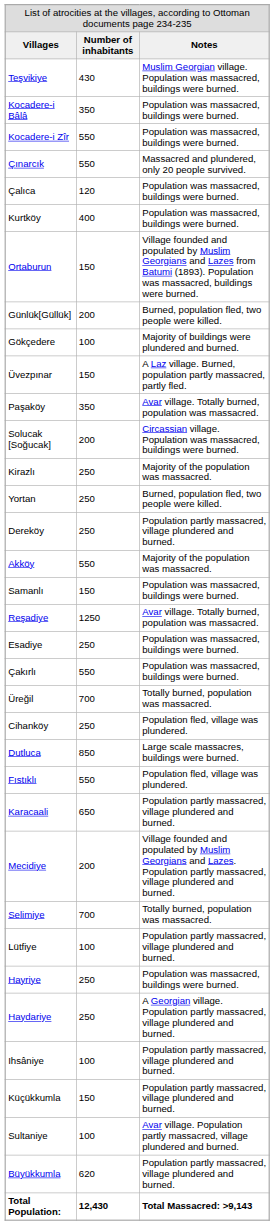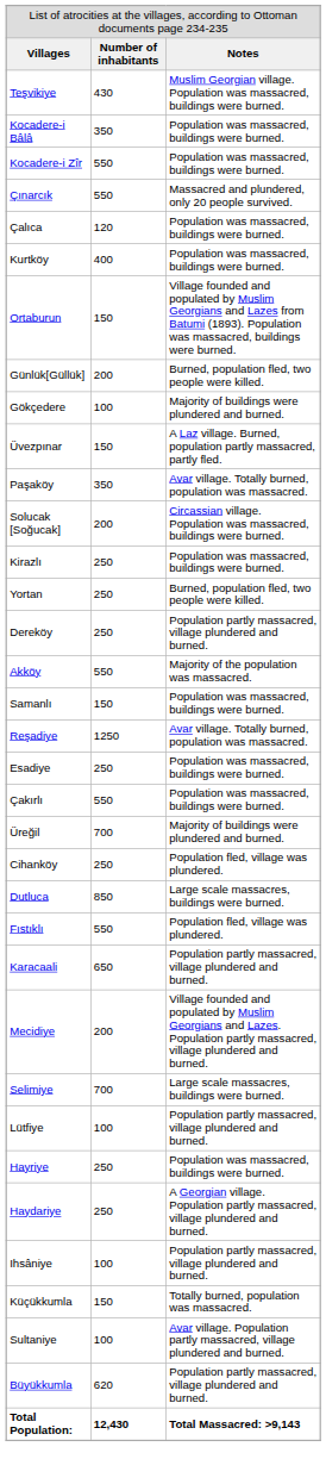 <table cellpadding="4" cellspacing="0" rules="all" style="margin:auto; width:50%; margin:1em; background:#fff; border:2px solid #aaa; font-size:100%;">
 <tr style="background:#ddd;">
 <td colspan="8" style="text-align:center;">List of atrocities at the villages, according to Ottoman documents page 234-235</td>
 </tr>
 <tr style="background:#f0f0f0; text-align:center;">
 <th>Villages</th>
 <th style="text-align:center;">Number of inhabitants</th>
 <th>Notes</th>
 </tr>
 <tr>
 <td><a href='#'>Teşvikiye</a></td>
 <td>430</td>
 <td><a href='#'>Muslim Georgian</a> village. Population was massacred, buildings were burned.</td>
 </tr>
 <tr>
 <td><a href='#'>Kocadere-i Bâlâ</a></td>
 <td>350</td>
 <td>Population was massacred, buildings were burned.</td>
 </tr>
 <tr>
 <td><a href='#'>Kocadere-i Zîr</a></td>
 <td>550</td>
 <td>Population was massacred, buildings were burned.</td>
 </tr>
 <tr>
 <td><a href='#'>Çınarcık</a></td>
 <td>550</td>
 <td>Massacred and plundered, only 20 people survived.</td>
 </tr>
 <tr>
 <td>Çalıca</td>
 <td>120</td>
 <td>Population was massacred, buildings were burned.</td>
 </tr>
 <tr>
 <td>Kurtköy</td>
 <td>400</td>
 <td>Population was massacred, buildings were burned.</td>
 </tr>
 <tr>
 <td><a href='#'>Ortaburun</a></td>
 <td>150</td>
 <td>Village founded and populated by <a href='#'>Muslim Georgians</a> and <a href='#'>Lazes</a> from <a href='#'>Batumi</a> (1893). Population was massacred, buildings were burned.</td>
 </tr>
 <tr>
 <td>Günlük[Güllük]</td>
 <td>200</td>
 <td>Burned, population fled, two people were killed.</td>
 </tr>
 <tr>
 <td>Gökçedere</td>
 <td>100</td>
 <td>Majority of buildings were plundered and burned.</td>
 </tr>
 <tr>
 <td>Üvezpınar</td>
 <td>150</td>
 <td>A <a href='#'>Laz</a> village. Burned, population partly massacred, partly fled.</td>
 </tr>
 <tr>
 <td>Paşaköy</td>
 <td>350</td>
 <td><a href='#'>Avar</a> village. Totally burned, population was massacred.</td>
 </tr>
 <tr>
 <td>Solucak [Soğucak]</td>
 <td>200</td>
 <td><a href='#'>Circassian</a> village. Population was massacred, buildings were burned.</td>
 </tr>
 <tr>
 <td>Kirazlı</td>
 <td>250</td>
-<td>Majority of the population was massacred.</td>
+<td>Population was massacred, buildings were burned.</td>
 </tr>
 <tr>
 <td>Yortan</td>
 <td>250</td>
 <td>Burned, population fled, two people were killed.</td>
 </tr>
 <tr>
 <td>Dereköy</td>
 <td>250</td>
 <td>Population partly massacred, village plundered and burned.</td>
 </tr>
 <tr>
 <td><a href='#'>Akköy</a></td>
 <td>550</td>
 <td>Majority of the population was massacred.</td>
 </tr>
 <tr>
 <td>Samanlı</td>
 <td>150</td>
 <td>Population was massacred, buildings were burned.</td>
 </tr>
 <tr>
 <td><a href='#'>Reşadiye</a></td>
 <td>1250</td>
 <td><a href='#'>Avar</a> village. Totally burned, population was massacred.</td>
 </tr>
 <tr>
 <td>Esadiye</td>
 <td>250</td>
 <td>Population was massacred, buildings were burned.</td>
 </tr>
 <tr>
 <td>Çakırlı</td>
 <td>550</td>
 <td>Population was massacred, buildings were burned.</td>
 </tr>
 <tr>
 <td>Üreğil</td>
 <td>700</td>
-<td>Totally burned, population was massacred.</td>
+<td>Majority of buildings were plundered and burned.</td>
 </tr>
 <tr>
 <td>Cihanköy</td>
 <td>250</td>
 <td>Population fled, village was plundered.</td>
 </tr>
 <tr>
 <td><a href='#'>Dutluca</a></td>
 <td>850</td>
 <td>Large scale massacres, buildings were burned.</td>
 </tr>
 <tr>
 <td><a href='#'>Fıstıklı</a></td>
 <td>550</td>
 <td>Population fled, village was plundered.</td>
 </tr>
 <tr>
 <td><a href='#'>Karacaali</a></td>
 <td>650</td>
 <td>Population partly massacred, village plundered and burned.</td>
 </tr>
 <tr>
 <td><a href='#'>Mecidiye</a></td>
 <td>200</td>
 <td>Village founded and populated by <a href='#'>Muslim Georgians</a> and <a href='#'>Lazes</a>. Population partly massacred, village plundered and burned.</td>
 </tr>
 <tr>
 <td><a href='#'>Selimiye</a></td>
 <td>700</td>
-<td>Totally burned, population was massacred.</td>
+<td>Large scale massacres, buildings were burned.</td>
 </tr>
 <tr>
 <td>Lütfiye</td>
 <td>100</td>
 <td>Population partly massacred, village plundered and burned.</td>
 </tr>
 <tr>
 <td><a href='#'>Hayriye</a></td>
 <td>250</td>
 <td>Population was massacred, buildings were burned.</td>
 </tr>
 <tr>
 <td><a href='#'>Haydariye</a></td>
 <td>250</td>
 <td>A <a href='#'>Georgian</a> village.  Population partly massacred, village plundered and burned.</td>
 </tr>
 <tr>
 <td>Ihsâniye</td>
 <td>100</td>
 <td>Population partly massacred, village plundered and burned.</td>
 </tr>
 <tr>
 <td>Küçükkumla</td>
 <td>150</td>
-<td>Population partly massacred, village plundered and burned.</td>
+<td>Totally burned, population was massacred.</td>
 </tr>
 <tr>
 <td>Sultaniye</td>
 <td>100</td>
 <td><a href='#'>Avar</a> village. Population partly massacred, village plundered and burned.</td>
 </tr>
 <tr>
 <td><a href='#'>Büyükkumla</a></td>
 <td>620</td>
 <td>Population partly massacred, village plundered and burned.</td>
 </tr>
 <tr>
 <td><strong>Total Population:</strong></td>
 <td><strong>12,430</strong></td>
 <td><strong>Total Massacred: >9,143</strong></td>
 </tr>
 </table>
